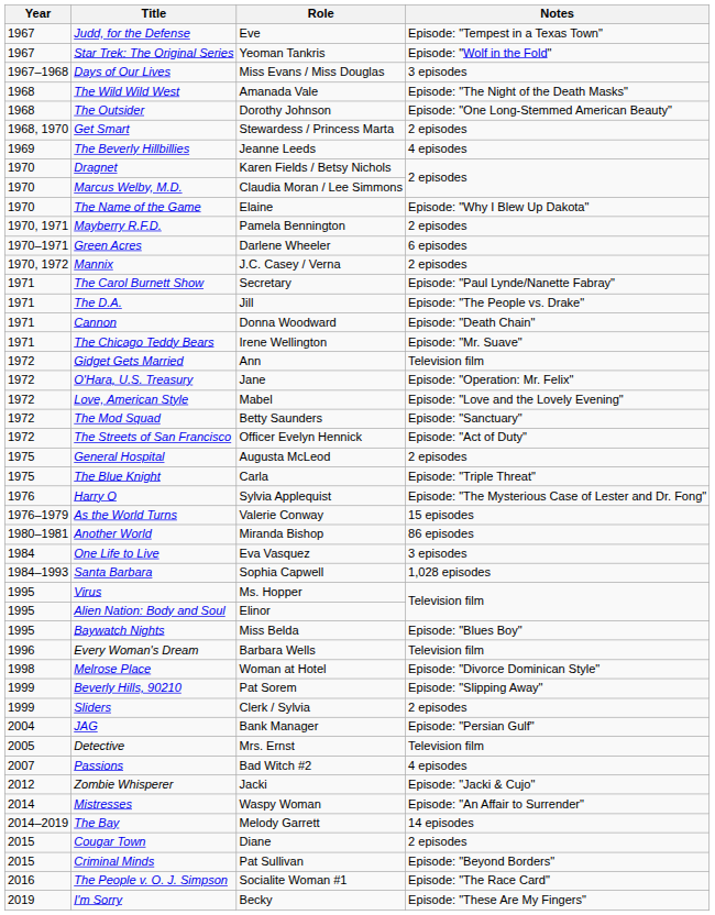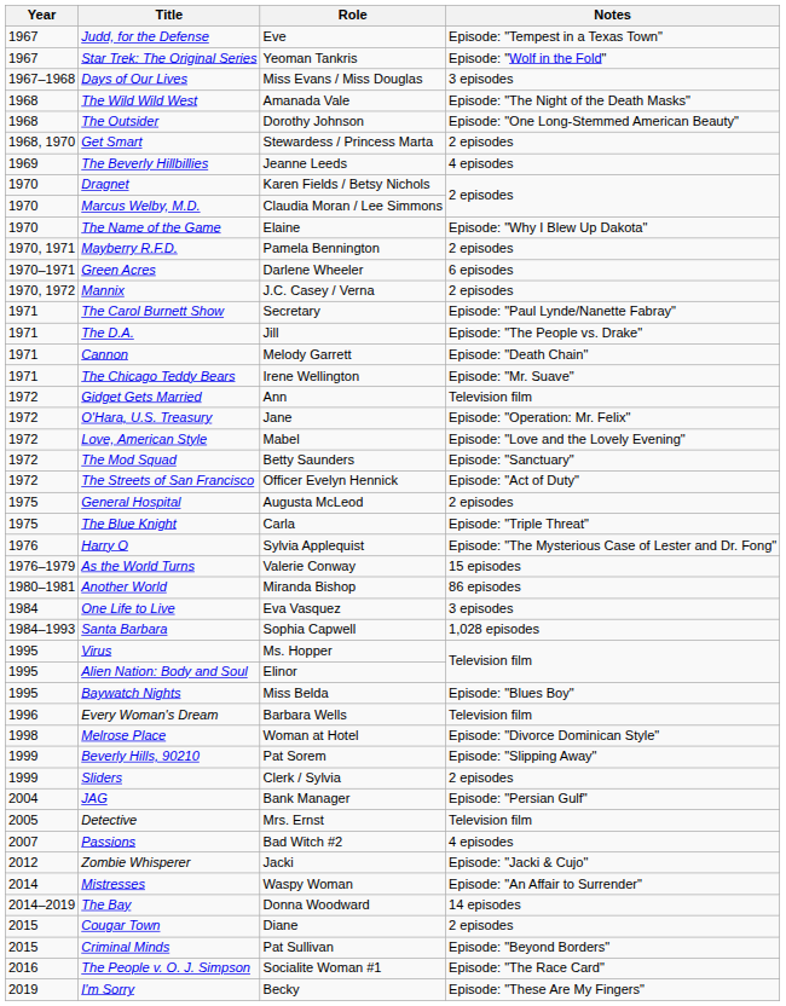 <table class="wikitable sortable">
 <tr>
 <th>Year</th>
 <th>Title</th>
 <th>Role</th>
 <th>Notes</th>
 </tr>
 <tr>
 <td>1967</td>
 <td><em><a href='#'>Judd, for the Defense</a></em></td>
 <td>Eve</td>
 <td>Episode: "Tempest in a Texas Town"</td>
 </tr>
 <tr>
 <td>1967</td>
 <td><em><a href='#'>Star Trek: The Original Series</a></em></td>
 <td>Yeoman Tankris</td>
 <td>Episode: "<a href='#'>Wolf in the Fold</a>"</td>
 </tr>
 <tr>
 <td>1967–1968</td>
 <td><em><a href='#'>Days of Our Lives</a></em></td>
 <td>Miss Evans / Miss Douglas</td>
 <td>3 episodes</td>
 </tr>
 <tr>
 <td>1968</td>
 <td><em><a href='#'>The Wild Wild West</a></em></td>
 <td>Amanada Vale</td>
 <td>Episode: "The Night of the Death Masks"</td>
 </tr>
 <tr>
 <td>1968</td>
 <td><a href='#'><em>The Outsider</em></a></td>
 <td>Dorothy Johnson</td>
 <td>Episode: "One Long-Stemmed American Beauty"</td>
 </tr>
 <tr>
 <td>1968, 1970</td>
 <td><em><a href='#'>Get Smart</a></em></td>
 <td>Stewardess / Princess Marta</td>
 <td>2 episodes</td>
 </tr>
 <tr>
 <td>1969</td>
 <td><em><a href='#'>The Beverly Hillbillies</a></em></td>
 <td>Jeanne Leeds</td>
 <td>4 episodes</td>
 </tr>
 <tr>
 <td>1970</td>
 <td><a href='#'><em>Dragnet</em></a></td>
 <td>Karen Fields / Betsy Nichols</td>
 <td rowspan="2">2 episodes</td>
 </tr>
 <tr>
 <td>1970</td>
 <td><em><a href='#'>Marcus Welby, M.D.</a></em></td>
 <td>Claudia Moran / Lee Simmons</td>
 </tr>
 <tr>
 <td>1970</td>
 <td><a href='#'><em>The Name of the Game</em></a></td>
 <td>Elaine</td>
 <td>Episode: "Why I Blew Up Dakota"</td>
 </tr>
 <tr>
 <td>1970, 1971</td>
 <td><em><a href='#'>Mayberry R.F.D.</a></em></td>
 <td>Pamela Bennington</td>
 <td>2 episodes</td>
 </tr>
 <tr>
 <td>1970–1971</td>
 <td><em><a href='#'>Green Acres</a></em></td>
 <td>Darlene Wheeler</td>
 <td>6 episodes</td>
 </tr>
 <tr>
 <td>1970, 1972</td>
 <td><em><a href='#'>Mannix</a></em></td>
 <td>J.C. Casey / Verna</td>
 <td>2 episodes</td>
 </tr>
 <tr>
 <td>1971</td>
 <td><em><a href='#'>The Carol Burnett Show</a></em></td>
 <td>Secretary</td>
 <td>Episode: "Paul Lynde/Nanette Fabray"</td>
 </tr>
 <tr>
 <td>1971</td>
 <td><a href='#'><em>The D.A.</em></a></td>
 <td>Jill</td>
 <td>Episode: "The People vs. Drake"</td>
 </tr>
 <tr>
 <td>1971</td>
 <td><a href='#'><em>Cannon</em></a></td>
-<td>Donna Woodward</td>
+<td>Melody Garrett</td>
 <td>Episode: "Death Chain"</td>
 </tr>
 <tr>
 <td>1971</td>
 <td><em><a href='#'>The Chicago Teddy Bears</a></em></td>
 <td>Irene Wellington</td>
 <td>Episode: "Mr. Suave"</td>
 </tr>
 <tr>
 <td>1972</td>
 <td><em><a href='#'>Gidget Gets Married</a></em></td>
 <td>Ann</td>
 <td>Television film</td>
 </tr>
 <tr>
 <td>1972</td>
 <td><em><a href='#'>O'Hara, U.S. Treasury</a></em></td>
 <td>Jane</td>
 <td>Episode: "Operation: Mr. Felix"</td>
 </tr>
 <tr>
 <td>1972</td>
 <td><em><a href='#'>Love, American Style</a></em></td>
 <td>Mabel</td>
 <td>Episode: "Love and the Lovely Evening"</td>
 </tr>
 <tr>
 <td>1972</td>
 <td><em><a href='#'>The Mod Squad</a></em></td>
 <td>Betty Saunders</td>
 <td>Episode: "Sanctuary"</td>
 </tr>
 <tr>
 <td>1972</td>
 <td><em><a href='#'>The Streets of San Francisco</a></em></td>
 <td>Officer Evelyn Hennick</td>
 <td>Episode: "Act of Duty"</td>
 </tr>
 <tr>
 <td>1975</td>
 <td><em><a href='#'>General Hospital</a></em></td>
 <td>Augusta McLeod</td>
 <td>2 episodes</td>
 </tr>
 <tr>
 <td>1975</td>
 <td><a href='#'><em>The Blue Knight</em></a></td>
 <td>Carla</td>
 <td>Episode: "Triple Threat"</td>
 </tr>
 <tr>
 <td>1976</td>
 <td><em><a href='#'>Harry O</a></em></td>
 <td>Sylvia Applequist</td>
 <td>Episode: "The Mysterious Case of Lester and Dr. Fong"</td>
 </tr>
 <tr>
 <td>1976–1979</td>
 <td><em><a href='#'>As the World Turns</a></em></td>
 <td>Valerie Conway</td>
 <td>15 episodes</td>
 </tr>
 <tr>
 <td>1980–1981</td>
 <td><a href='#'><em>Another World</em></a></td>
 <td>Miranda Bishop</td>
 <td>86 episodes</td>
 </tr>
 <tr>
 <td>1984</td>
 <td><em><a href='#'>One Life to Live</a></em></td>
 <td>Eva Vasquez</td>
 <td>3 episodes</td>
 </tr>
 <tr>
 <td>1984–1993</td>
 <td><a href='#'><em>Santa Barbara</em></a></td>
 <td>Sophia Capwell</td>
 <td>1,028 episodes</td>
 </tr>
 <tr>
 <td>1995</td>
 <td><a href='#'><em>Virus</em></a></td>
 <td>Ms. Hopper</td>
 <td rowspan="2">Television film</td>
 </tr>
 <tr>
 <td>1995</td>
 <td><em><a href='#'>Alien Nation: Body and Soul</a></em></td>
 <td>Elinor</td>
 </tr>
 <tr>
 <td>1995</td>
 <td><em><a href='#'>Baywatch Nights</a></em></td>
 <td>Miss Belda</td>
 <td>Episode: "Blues Boy"</td>
 </tr>
 <tr>
 <td>1996</td>
 <td><em>Every Woman's Dream</em></td>
 <td>Barbara Wells</td>
 <td>Television film</td>
 </tr>
 <tr>
 <td>1998</td>
 <td><em><a href='#'>Melrose Place</a></em></td>
 <td>Woman at Hotel</td>
 <td>Episode: "Divorce Dominican Style"</td>
 </tr>
 <tr>
 <td>1999</td>
 <td><em><a href='#'>Beverly Hills, 90210</a></em></td>
 <td>Pat Sorem</td>
 <td>Episode: "Slipping Away"</td>
 </tr>
 <tr>
 <td>1999</td>
 <td><a href='#'><em>Sliders</em></a></td>
 <td>Clerk / Sylvia</td>
 <td>2 episodes</td>
 </tr>
 <tr>
 <td>2004</td>
 <td><a href='#'><em>JAG</em></a></td>
 <td>Bank Manager</td>
 <td>Episode: "Persian Gulf"</td>
 </tr>
 <tr>
 <td>2005</td>
 <td><em>Detective</em></td>
 <td>Mrs. Ernst</td>
 <td>Television film</td>
 </tr>
 <tr>
 <td>2007</td>
 <td><em><a href='#'>Passions</a></em></td>
 <td>Bad Witch #2</td>
 <td>4 episodes</td>
 </tr>
 <tr>
 <td>2012</td>
 <td><em>Zombie Whisperer</em></td>
 <td>Jacki</td>
 <td>Episode: "Jacki & Cujo"</td>
 </tr>
 <tr>
 <td>2014</td>
 <td><a href='#'><em>Mistresses</em></a></td>
 <td>Waspy Woman</td>
 <td>Episode: "An Affair to Surrender"</td>
 </tr>
 <tr>
 <td>2014–2019</td>
 <td><a href='#'><em>The Bay</em></a></td>
-<td>Melody Garrett</td>
+<td>Donna Woodward</td>
 <td>14 episodes</td>
 </tr>
 <tr>
 <td>2015</td>
 <td><em><a href='#'>Cougar Town</a></em></td>
 <td>Diane</td>
 <td>2 episodes</td>
 </tr>
 <tr>
 <td>2015</td>
 <td><em><a href='#'>Criminal Minds</a></em></td>
 <td>Pat Sullivan</td>
 <td>Episode: "Beyond Borders"</td>
 </tr>
 <tr>
 <td>2016</td>
 <td><a href='#'><em>The People v. O. J. Simpson</em></a></td>
 <td>Socialite Woman #1</td>
 <td>Episode: "The Race Card"</td>
 </tr>
 <tr>
 <td>2019</td>
 <td><a href='#'><em>I'm Sorry</em></a></td>
 <td>Becky</td>
 <td>Episode: "These Are My Fingers"</td>
 </tr>
 </table>
